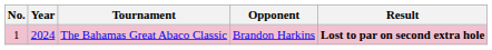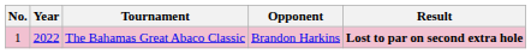 <table class="wikitable" style="font-size:95%;">
 <tr>
 <th>No.</th>
 <th>Year</th>
 <th>Tournament</th>
 <th>Opponent</th>
 <th>Result</th>
 </tr>
 <tr style="background:#F2C1D1;">
 <td align=center>1</td>
-<td><a href='#'>2024</a></td>
+<td><a href='#'>2022</a></td>
 <td><a href='#'>The Bahamas Great Abaco Classic</a></td>
 <td> <a href='#'>Brandon Harkins</a></td>
 <td><strong>Lost to par on second extra hole</strong></td>
 </tr>
 </table>
